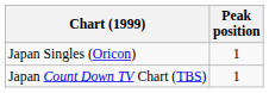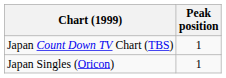 <table class="wikitable sortable">
 <tr>
 <th>Chart (1999)</th>
 <th>Peak<br>position</th>
 </tr>
 <tr>
+<td>Japan <em><a href='#'>Count Down TV</a></em> Chart (<a href='#'>TBS</a>)</td>
+<td align="center">1</td>
+</tr>
+<tr>
 <td>Japan Singles (<a href='#'>Oricon</a>)</td>
 <td align="center">1</td>
 </tr>
-<tr>
-<td>Japan <em><a href='#'>Count Down TV</a></em> Chart (<a href='#'>TBS</a>)</td>
-<td align="center">1</td>
-</tr>
 </table>
